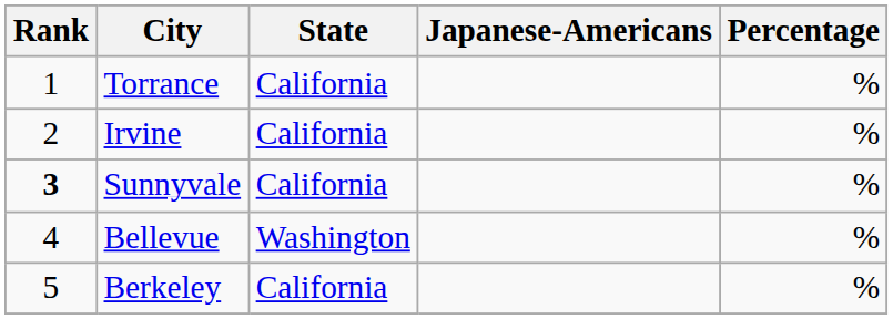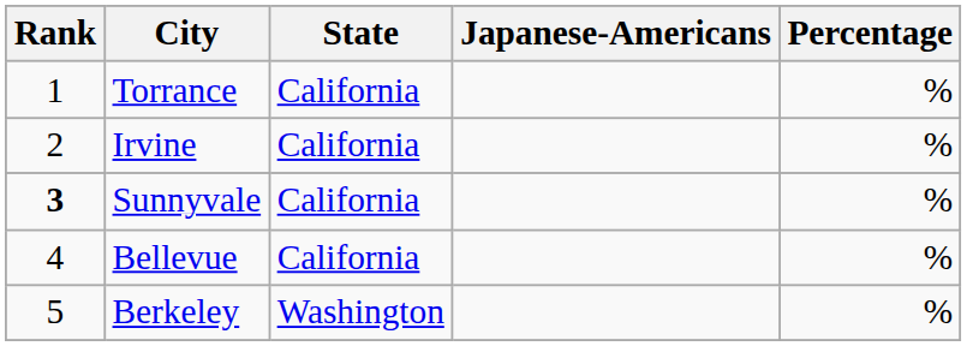 <table class="wikitable sortable">
 <tr>
 <th>Rank</th>
 <th>City</th>
 <th>State</th>
 <th>Japanese-Americans</th>
 <th>Percentage</th>
 </tr>
 <tr>
 <td align=center>1</td>
 <td><a href='#'>Torrance</a></td>
 <td><a href='#'>California</a></td>
 <td align=right></td>
 <td align=right>%</td>
 </tr>
 <tr>
 <td align=center>2</td>
 <td><a href='#'>Irvine</a></td>
 <td><a href='#'>California</a></td>
 <td align=right></td>
 <td align=right>%</td>
 </tr>
 <tr>
 <td align=center><strong>3</strong></td>
 <td><a href='#'>Sunnyvale</a></td>
 <td><a href='#'>California</a></td>
 <td align=right></td>
 <td align=right>%</td>
 </tr>
 <tr>
 <td align=center>4</td>
 <td><a href='#'>Bellevue</a></td>
-<td><a href='#'>Washington</a></td>
+<td><a href='#'>California</a></td>
 <td align=right></td>
 <td align=right>%</td>
 </tr>
 <tr>
 <td align=center>5</td>
 <td><a href='#'>Berkeley</a></td>
-<td><a href='#'>California</a></td>
+<td><a href='#'>Washington</a></td>
 <td align=right></td>
 <td align=right>%</td>
 </tr>
 </table>
